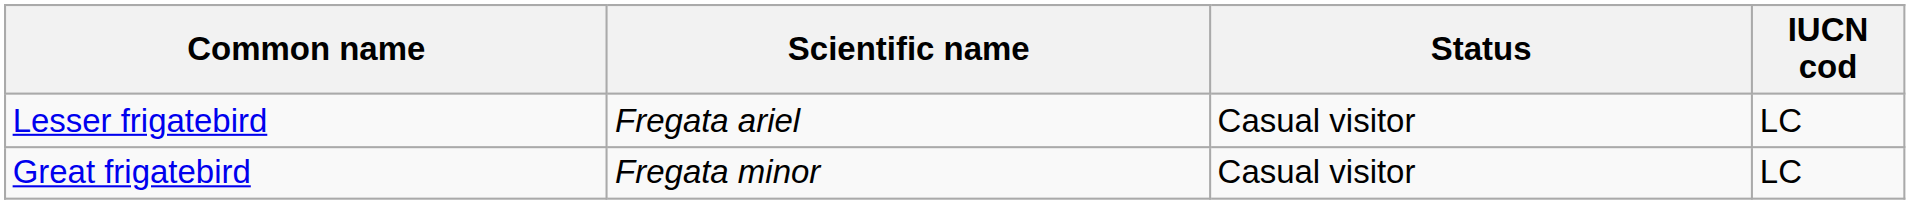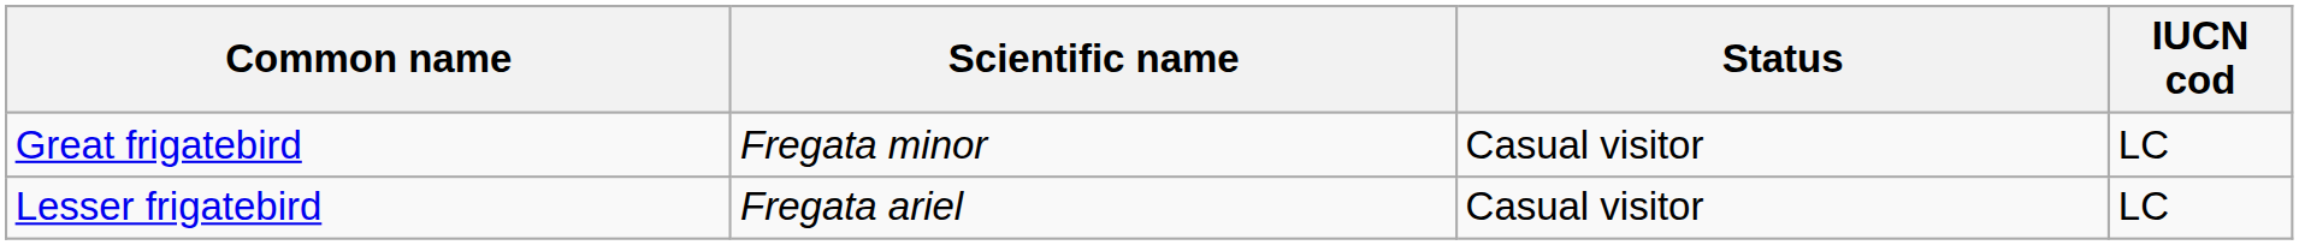 <table width=73% class="wikitable sortable">
 <tr>
 <th width=20%>Common name</th>
 <th width=20%>Scientific name</th>
 <th width=18%>Status</th>
 <th width=5%>IUCN cod</th>
 </tr>
 <tr>
+<td><a href='#'>Great frigatebird</a></td>
+<td><em>Fregata minor</em></td>
+<td>Casual visitor</td>
+<td>LC</td>
+</tr>
+<tr>
 <td><a href='#'>Lesser frigatebird</a></td>
 <td><em>Fregata ariel</em></td>
 <td>Casual visitor</td>
 <td>LC</td>
 </tr>
-<tr>
-<td><a href='#'>Great frigatebird</a></td>
-<td><em>Fregata minor</em></td>
-<td>Casual visitor</td>
-<td>LC</td>
-</tr>
 </table>
